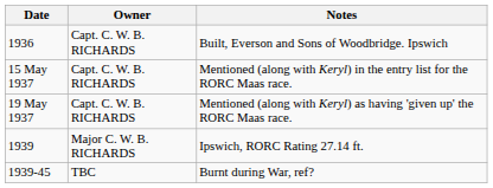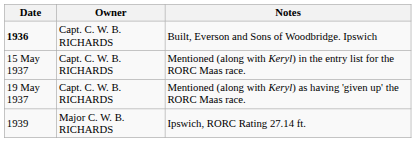 <table class="wikitable">
 <tr>
 <th>Date</th>
 <th>Owner</th>
 <th>Notes</th>
 </tr>
 <tr>
-<td>1936</td>
+<td><strong>1936</strong></td>
 <td>Capt. C. W. B. RICHARDS</td>
 <td>Built, Everson and Sons of Woodbridge. Ipswich</td>
 </tr>
 <tr>
 <td>15 May 1937</td>
 <td>Capt. C. W. B. RICHARDS</td>
 <td>Mentioned (along with <em>Keryl</em>) in the entry list for the RORC Maas race.</td>
 </tr>
 <tr>
 <td>19 May 1937</td>
 <td>Capt. C. W. B. RICHARDS</td>
 <td>Mentioned (along with <em>Keryl</em>) as having 'given up' the RORC Maas race.</td>
 </tr>
 <tr>
 <td>1939</td>
 <td>Major C. W. B. RICHARDS</td>
 <td>Ipswich, RORC Rating 27.14 ft.</td>
 </tr>
-<tr>
-<td>1939-45</td>
-<td>TBC</td>
-<td>Burnt during War, ref?</td>
-</tr>
 </table>
